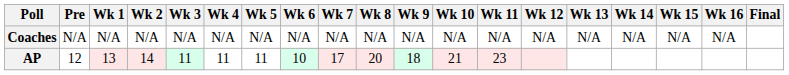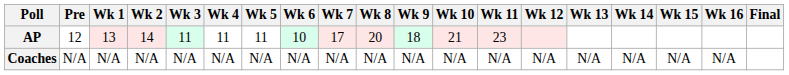 <table class="wikitable" style="white-space:nowrap;">
 <tr>
 <th>Poll</th>
 <th>Pre</th>
 <th>Wk 1</th>
 <th>Wk 2</th>
 <th>Wk 3</th>
 <th>Wk 4</th>
 <th>Wk 5</th>
 <th>Wk 6</th>
 <th>Wk 7</th>
 <th>Wk 8</th>
 <th>Wk 9</th>
 <th>Wk 10</th>
 <th>Wk 11</th>
 <th>Wk 12</th>
 <th>Wk 13</th>
 <th>Wk 14</th>
 <th>Wk 15</th>
 <th>Wk 16</th>
 <th>Final</th>
 </tr>
 <tr style="text-align:center;">
+<th>AP</th>
+<td style="background:#FFF;">12</td>
+<td style="background:#FFE6E6;">13</td>
+<td style="background:#FFE6E6;">14</td>
+<td style="background:#D8FFEB;">11</td>
+<td style="background:#FFF;">11</td>
+<td style="background:#FFF;">11</td>
+<td style="background:#D8FFEB;">10</td>
+<td style="background:#FFE6E6;">17</td>
+<td style="background:#FFE6E6;">20</td>
+<td style="background:#D8FFEB;">18</td>
+<td style="background:#FFE6E6;">21</td>
+<td style="background:#FFE6E6;">23</td>
+<td style="background:#FFE6E6;"></td>
+<td style="background:#FFF;"></td>
+<td style="background:#FFF;"></td>
+<td style="background:#FFF;"></td>
+<td style="background:#FFF;"></td>
+<td style="background:#FFF;"></td>
+</tr>
+<tr style="text-align:center;">
 <th>Coaches </th>
 <td style="background:#FFF;">N/A</td>
 <td style="background:#FFF;">N/A</td>
 <td style="background:#FFF;">N/A</td>
 <td style="background:#FFF;">N/A</td>
 <td style="background:#FFF;">N/A</td>
 <td style="background:#FFF;">N/A</td>
 <td style="background:#FFF;">N/A</td>
 <td style="background:#FFF;">N/A</td>
 <td style="background:#FFF;">N/A</td>
 <td style="background:#FFF;">N/A</td>
 <td style="background:#FFF;">N/A</td>
 <td style="background:#FFF;">N/A</td>
 <td style="background:#FFF;">N/A</td>
 <td style="background:#FFF;">N/A</td>
 <td style="background:#FFF;">N/A</td>
 <td style="background:#FFF;">N/A</td>
 <td style="background:#FFF;">N/A</td>
 <td style="background:#FFF;"></td>
 </tr>
-<tr style="text-align:center;">
-<th>AP</th>
-<td style="background:#FFF;">12</td>
-<td style="background:#FFE6E6;">13</td>
-<td style="background:#FFE6E6;">14</td>
-<td style="background:#D8FFEB;">11</td>
-<td style="background:#FFF;">11</td>
-<td style="background:#FFF;">11</td>
-<td style="background:#D8FFEB;">10</td>
-<td style="background:#FFE6E6;">17</td>
-<td style="background:#FFE6E6;">20</td>
-<td style="background:#D8FFEB;">18</td>
-<td style="background:#FFE6E6;">21</td>
-<td style="background:#FFE6E6;">23</td>
-<td style="background:#FFE6E6;"></td>
-<td style="background:#FFF;"></td>
-<td style="background:#FFF;"></td>
-<td style="background:#FFF;"></td>
-<td style="background:#FFF;"></td>
-<td style="background:#FFF;"></td>
-</tr>
 </table>
